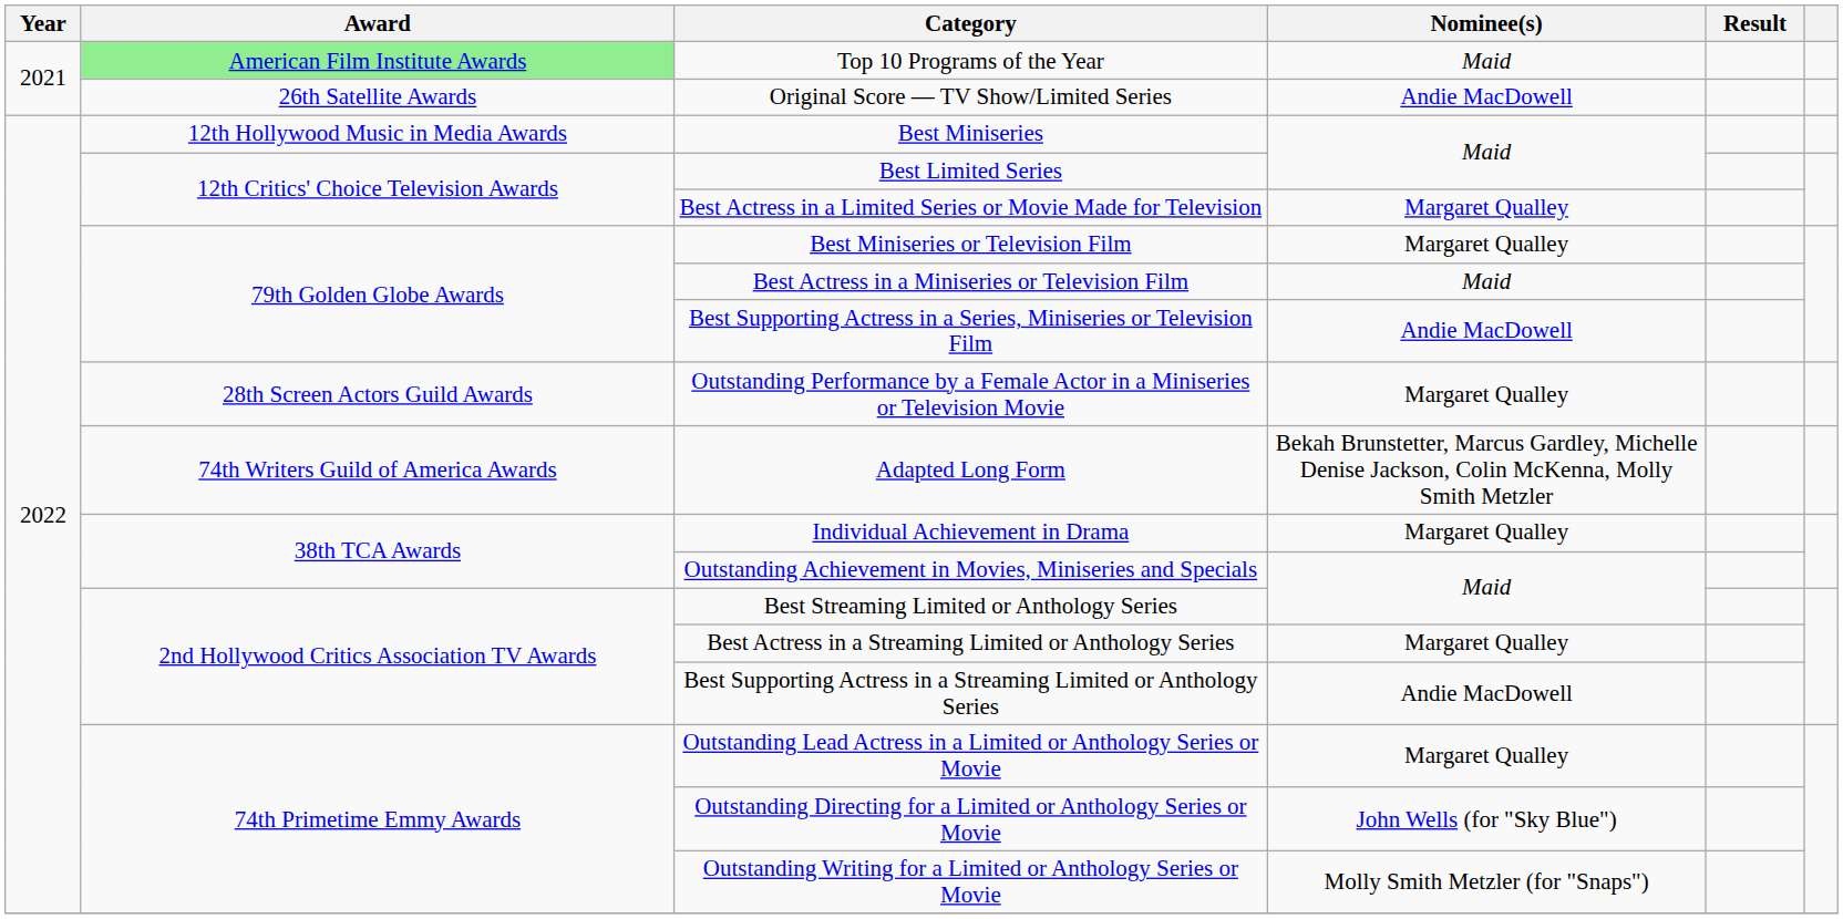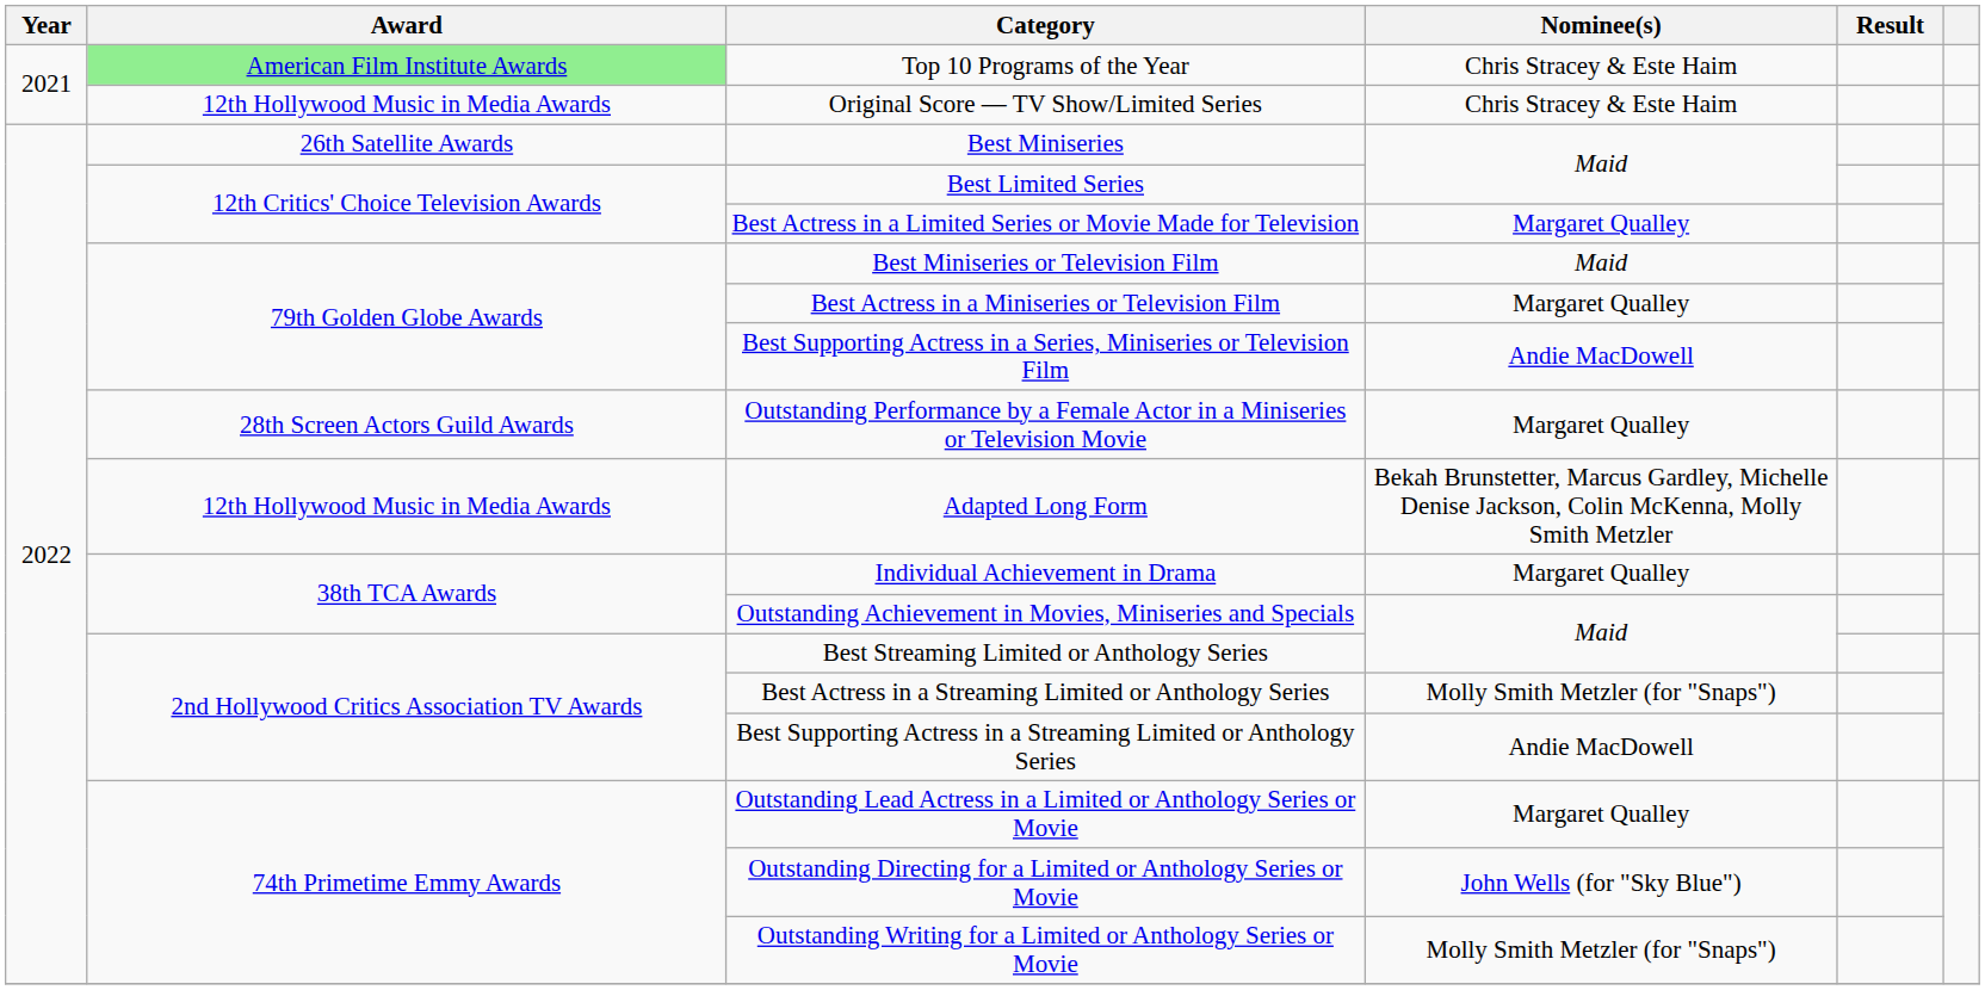 <table width="100%" class="wikitable sortable plainrowheaders" style="text-align:center;">
 <tr>
 <th width="10">Year</th>
 <th width="300">Award</th>
 <th width="300">Category</th>
 <th width="220">Nominee(s)</th>
 <th width="30">Result</th>
 <th width="10"></th>
 </tr>
 <tr>
 <td rowspan="2">2021</td>
 <td style="background: lightgreen;"><a href='#'>American Film Institute Awards</a></td>
 <td>Top 10 Programs of the Year</td>
-<td><em>Maid</em></td>
+<td>Chris Stracey & Este Haim</td>
 <td></td>
 <td align="center"></td>
 </tr>
 <tr>
-<td><a href='#'>26th Satellite Awards</a></td>
+<td><a href='#'>12th Hollywood Music in Media Awards</a></td>
 <td>Original Score — TV Show/Limited Series</td>
-<td><a href='#'>Andie MacDowell</a></td>
+<td>Chris Stracey & Este Haim</td>
 <td></td>
 <td></td>
 </tr>
 <tr>
 <td rowspan="16">2022</td>
-<td><a href='#'>12th Hollywood Music in Media Awards</a></td>
+<td><a href='#'>26th Satellite Awards</a></td>
 <td><a href='#'>Best Miniseries</a></td>
 <td rowspan="2"><em>Maid</em></td>
 <td></td>
 <td align="center"></td>
 </tr>
 <tr>
 <td rowspan="2"><a href='#'>12th Critics' Choice Television Awards</a></td>
 <td><a href='#'>Best Limited Series</a></td>
 <td></td>
 <td rowspan="2" align="center"></td>
 </tr>
 <tr>
 <td><a href='#'>Best Actress in a Limited Series or Movie Made for Television</a></td>
 <td><a href='#'>Margaret Qualley</a></td>
 <td></td>
 </tr>
 <tr>
 <td rowspan="3"><a href='#'>79th Golden Globe Awards</a></td>
 <td><a href='#'>Best Miniseries or Television Film</a></td>
-<td>Margaret Qualley</td>
+<td><em>Maid</em></td>
 <td></td>
 <td rowspan="3" align="center"></td>
 </tr>
 <tr>
 <td><a href='#'>Best Actress in a Miniseries or Television Film</a></td>
-<td><em>Maid</em></td>
+<td>Margaret Qualley</td>
 <td></td>
 </tr>
 <tr>
 <td><a href='#'>Best Supporting Actress in a Series, Miniseries or Television Film</a></td>
 <td><a href='#'>Andie MacDowell</a></td>
 <td></td>
 </tr>
 <tr>
 <td><a href='#'>28th Screen Actors Guild Awards</a></td>
 <td><a href='#'>Outstanding Performance by a Female Actor in a Miniseries or Television Movie</a></td>
 <td>Margaret Qualley</td>
 <td></td>
 <td align="center"></td>
 </tr>
 <tr>
-<td><a href='#'>74th Writers Guild of America Awards</a></td>
+<td><a href='#'>12th Hollywood Music in Media Awards</a></td>
 <td><a href='#'>Adapted Long Form</a></td>
 <td>Bekah Brunstetter, Marcus Gardley, Michelle Denise Jackson, Colin McKenna, Molly Smith Metzler</td>
 <td></td>
 <td align="center"></td>
 </tr>
 <tr>
 <td rowspan="2"><a href='#'>38th TCA Awards</a></td>
 <td><a href='#'>Individual Achievement in Drama</a></td>
 <td>Margaret Qualley</td>
 <td></td>
 <td align="center" rowspan="2"></td>
 </tr>
 <tr>
 <td><a href='#'>Outstanding Achievement in Movies, Miniseries and Specials</a></td>
 <td rowspan="2"><em>Maid</em></td>
 <td></td>
 </tr>
 <tr>
 <td rowspan="3"><a href='#'>2nd Hollywood Critics Association TV Awards</a></td>
 <td>Best Streaming Limited or Anthology Series</td>
 <td></td>
 <td rowspan="3" align="center"></td>
 </tr>
 <tr>
 <td>Best Actress in a Streaming Limited or Anthology Series</td>
-<td>Margaret Qualley</td>
+<td>Molly Smith Metzler (for "Snaps")</td>
 <td></td>
 </tr>
 <tr>
 <td>Best Supporting Actress in a Streaming Limited or Anthology Series</td>
 <td>Andie MacDowell</td>
 <td></td>
 </tr>
 <tr>
 <td rowspan="3"><a href='#'>74th Primetime Emmy Awards</a></td>
 <td><a href='#'>Outstanding Lead Actress in a Limited or Anthology Series or Movie</a></td>
 <td>Margaret Qualley</td>
 <td></td>
 <td rowspan="3" align="center"></td>
 </tr>
 <tr>
 <td><a href='#'>Outstanding Directing for a Limited or Anthology Series or Movie</a></td>
 <td><a href='#'>John Wells</a> (for "Sky Blue")</td>
 <td></td>
 </tr>
 <tr>
 <td><a href='#'>Outstanding Writing for a Limited or Anthology Series or Movie</a></td>
 <td>Molly Smith Metzler (for "Snaps")</td>
 <td></td>
 </tr>
 <tr>
 </tr>
 </table>
